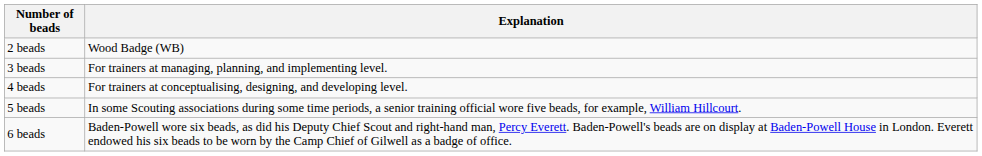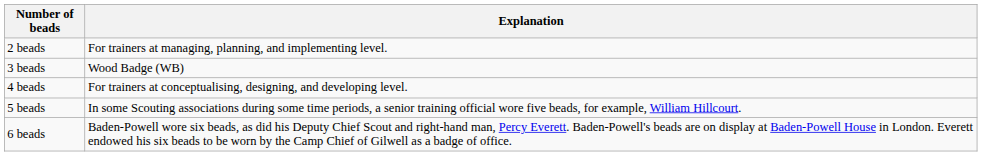 <table class="wikitable">
 <tr>
 <th>Number of beads</th>
 <th>Explanation</th>
 </tr>
 <tr>
 <td>2 beads</td>
-<td>Wood Badge (WB)</td>
+<td>For trainers at managing, planning, and implementing level.</td>
 </tr>
 <tr>
 <td>3 beads</td>
-<td>For trainers at managing, planning, and implementing level.</td>
+<td>Wood Badge (WB)</td>
 </tr>
 <tr>
 <td>4 beads</td>
 <td>For trainers at conceptualising, designing, and developing level.</td>
 </tr>
 <tr>
 <td>5 beads</td>
 <td>In some Scouting associations during some time periods, a senior training official wore five beads, for example, <a href='#'>William Hillcourt</a>.</td>
 </tr>
 <tr>
 <td>6 beads</td>
 <td>Baden-Powell wore six beads, as did his Deputy Chief Scout and right-hand man, <a href='#'>Percy Everett</a>. Baden-Powell's beads are on display at <a href='#'>Baden-Powell House</a> in London. Everett endowed his six beads to be worn by the Camp Chief of Gilwell as a badge of office.</td>
 </tr>
 </table>
